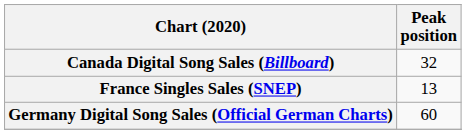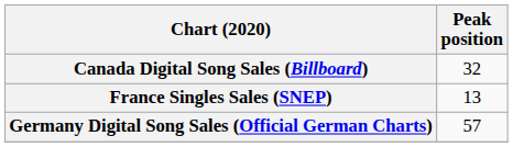 <table class="wikitable plainrowheaders sortable" style="text-align:center">
 <tr>
 <th scope="col">Chart (2020)</th>
 <th scope="col">Peak<br>position</th>
 </tr>
 <tr>
 <th scope="row">Canada Digital Song Sales (<em><a href='#'>Billboard</a></em>)</th>
 <td>32</td>
 </tr>
 <tr>
 <th scope="row">France Singles Sales (<a href='#'>SNEP</a>)</th>
 <td align="center">13</td>
 </tr>
 <tr>
 <th scope="row">Germany Digital Song Sales (<a href='#'>Official German Charts</a>)</th>
-<td>60</td>
+<td>57</td>
 </tr>
 <tr>
 </tr>
 <tr>
 </tr>
 <tr>
 </tr>
 <tr>
 </tr>
 </table>
